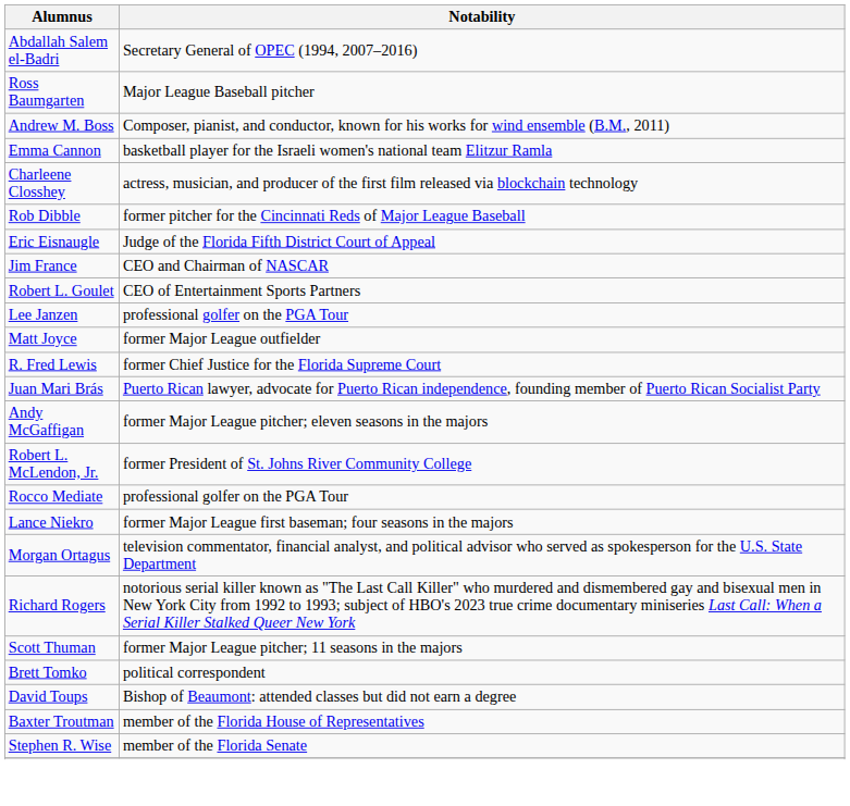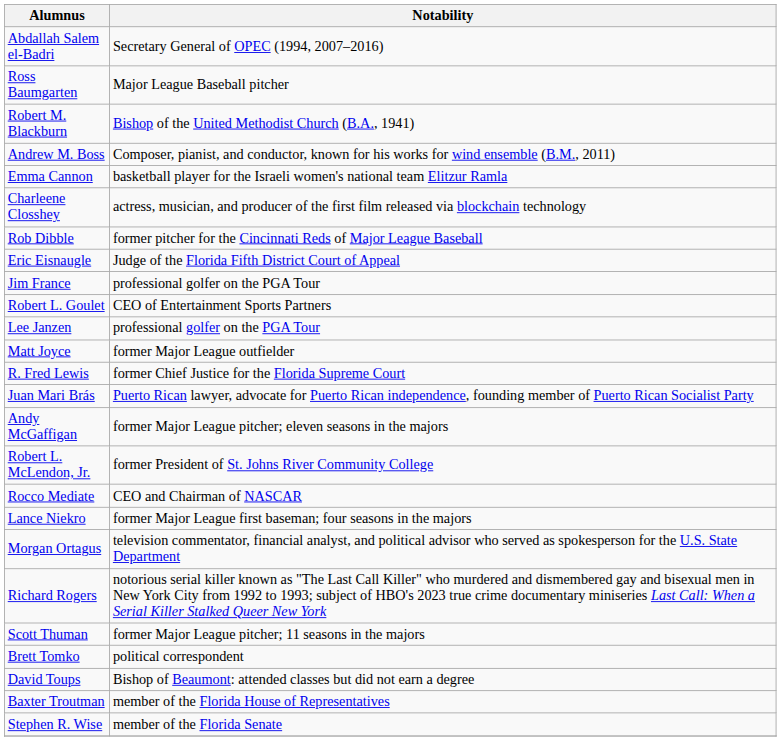 <table class="wikitable">
 <tr>
 <th>Alumnus</th>
 <th>Notability</th>
 </tr>
 <tr>
 <td><a href='#'>Abdallah Salem el-Badri</a></td>
 <td>Secretary General of <a href='#'>OPEC</a> (1994, 2007–2016)</td>
 </tr>
 <tr>
 <td><a href='#'>Ross Baumgarten</a></td>
 <td>Major League Baseball pitcher</td>
+</tr>
+<tr>
+<td><a href='#'>Robert M. Blackburn</a></td>
+<td><a href='#'>Bishop</a> of the <a href='#'>United Methodist Church</a> (<a href='#'>B.A.</a>, 1941)</td>
 </tr>
 <tr>
 <td><a href='#'>Andrew M. Boss</a></td>
 <td>Composer, pianist, and conductor, known for his works for <a href='#'>wind ensemble</a> (<a href='#'>B.M.</a>, 2011)</td>
 </tr>
 <tr>
 <td><a href='#'>Emma Cannon</a></td>
 <td>basketball player for the Israeli women's national team <a href='#'>Elitzur Ramla</a></td>
 </tr>
 <tr>
 <td><a href='#'>Charleene Closshey</a></td>
 <td>actress, musician, and producer of the first film released via <a href='#'>blockchain</a> technology</td>
 </tr>
 <tr>
 <td><a href='#'>Rob Dibble</a></td>
 <td>former pitcher for the <a href='#'>Cincinnati Reds</a> of <a href='#'>Major League Baseball</a></td>
 </tr>
 <tr>
 <td><a href='#'>Eric Eisnaugle</a></td>
 <td>Judge of the <a href='#'>Florida Fifth District Court of Appeal</a></td>
 </tr>
 <tr>
 <td><a href='#'>Jim France</a></td>
-<td>CEO and Chairman of <a href='#'>NASCAR</a></td>
+<td>professional golfer on the PGA Tour</td>
 </tr>
 <tr>
 <td><a href='#'>Robert L. Goulet</a></td>
 <td>CEO of Entertainment Sports Partners</td>
 </tr>
 <tr>
 <td><a href='#'>Lee Janzen</a></td>
 <td>professional <a href='#'>golfer</a> on the <a href='#'>PGA Tour</a></td>
 </tr>
 <tr>
 <td><a href='#'>Matt Joyce</a></td>
 <td>former Major League outfielder</td>
 </tr>
 <tr>
 <td><a href='#'>R. Fred Lewis</a></td>
 <td>former Chief Justice for the <a href='#'>Florida Supreme Court</a></td>
 </tr>
 <tr>
 <td><a href='#'>Juan Mari Brás</a></td>
 <td><a href='#'>Puerto Rican</a> lawyer, advocate for <a href='#'>Puerto Rican independence</a>, founding member of <a href='#'>Puerto Rican Socialist Party</a></td>
 </tr>
 <tr>
 <td><a href='#'>Andy McGaffigan</a></td>
 <td>former Major League pitcher; eleven seasons in the majors</td>
 </tr>
 <tr>
 <td><a href='#'>Robert L. McLendon, Jr.</a></td>
 <td>former President of <a href='#'>St. Johns River Community College</a></td>
 </tr>
 <tr>
 <td><a href='#'>Rocco Mediate</a></td>
-<td>professional golfer on the PGA Tour</td>
+<td>CEO and Chairman of <a href='#'>NASCAR</a></td>
 </tr>
 <tr>
 <td><a href='#'>Lance Niekro</a></td>
 <td>former Major League first baseman; four seasons in the majors</td>
 </tr>
 <tr>
 <td><a href='#'>Morgan Ortagus</a></td>
 <td>television commentator, financial analyst, and political advisor who served as spokesperson for the <a href='#'>U.S. State Department</a></td>
 </tr>
 <tr>
 <td><a href='#'>Richard Rogers</a></td>
 <td>notorious serial killer known as "The Last Call Killer" who murdered and dismembered gay and bisexual men in New York City from 1992 to 1993; subject of HBO's 2023 true crime documentary miniseries <em><a href='#'>Last Call: When a Serial Killer Stalked Queer New York</a></em></td>
 </tr>
 <tr>
 <td><a href='#'>Scott Thuman</a></td>
 <td>former Major League pitcher; 11 seasons in the majors</td>
 </tr>
 <tr>
 <td><a href='#'>Brett Tomko</a></td>
 <td>political correspondent</td>
 </tr>
 <tr>
 <td><a href='#'>David Toups</a></td>
 <td>Bishop of <a href='#'>Beaumont</a>: attended classes but did not earn a degree</td>
 </tr>
 <tr>
 <td><a href='#'>Baxter Troutman</a></td>
 <td>member of the <a href='#'>Florida House of Representatives</a></td>
 </tr>
 <tr>
 <td><a href='#'>Stephen R. Wise</a></td>
 <td>member of the <a href='#'>Florida Senate</a></td>
 </tr>
 <tr>
 </tr>
 <tr |>
 </tr>
 </table>
